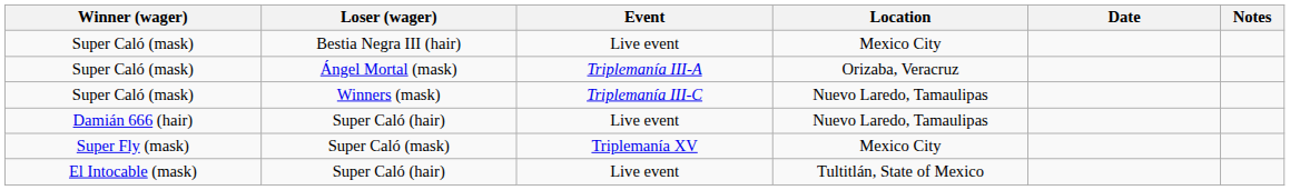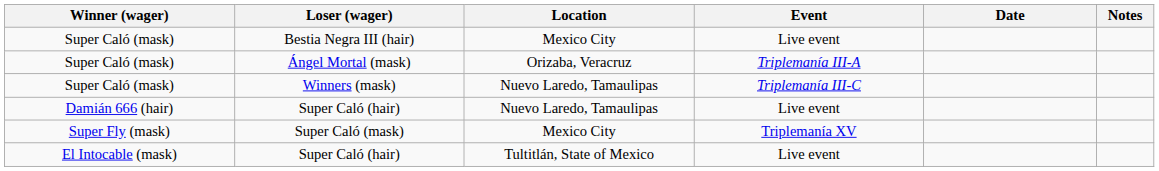 <table class="wikitable sortable" width=100%  style="text-align: center">
 <tr>
 <th width=20% scope="col">Winner (wager)</th>
 <th width=20% scope="col">Loser (wager)</th>
+<th width=20% scope="col">Location</th>
 <th width=20% scope="col">Event</th>
-<th width=20% scope="col">Location</th>
 <th width=15% scope="col">Date</th>
 <th class="unsortable" width=5% scope="col">Notes</th>
 </tr>
 <tr>
 <td>Super Caló (mask)</td>
 <td>Bestia Negra III  (hair)</td>
+<td>Mexico City</td>
 <td>Live event</td>
-<td>Mexico City</td>
 <td></td>
 <td> </td>
 </tr>
 <tr>
 <td>Super Caló (mask)</td>
 <td><a href='#'>Ángel Mortal</a> (mask)</td>
+<td>Orizaba, Veracruz</td>
 <td><em><a href='#'>Triplemanía III-A</a></em></td>
-<td>Orizaba, Veracruz</td>
 <td></td>
 <td></td>
 </tr>
 <tr>
 <td>Super Caló (mask)</td>
 <td><a href='#'>Winners</a> (mask)</td>
+<td>Nuevo Laredo, Tamaulipas</td>
 <td><em><a href='#'>Triplemanía III-C</a></em></td>
-<td>Nuevo Laredo, Tamaulipas</td>
 <td></td>
 <td></td>
 </tr>
 <tr>
 <td><a href='#'>Damián 666</a> (hair)</td>
 <td>Super Caló (hair)</td>
+<td>Nuevo Laredo, Tamaulipas</td>
 <td>Live event</td>
-<td>Nuevo Laredo, Tamaulipas</td>
 <td></td>
 <td></td>
 </tr>
 <tr>
 <td><a href='#'>Super Fly</a> (mask)</td>
 <td>Super Caló (mask)</td>
+<td>Mexico City</td>
 <td><a href='#'>Triplemanía XV</a></td>
-<td>Mexico City</td>
 <td></td>
 <td></td>
 </tr>
 <tr>
 <td><a href='#'>El Intocable</a> (mask)</td>
 <td>Super Caló (hair)</td>
+<td>Tultitlán, State of Mexico</td>
 <td>Live event</td>
-<td>Tultitlán, State of Mexico</td>
 <td></td>
 <td></td>
 </tr>
 </table>
